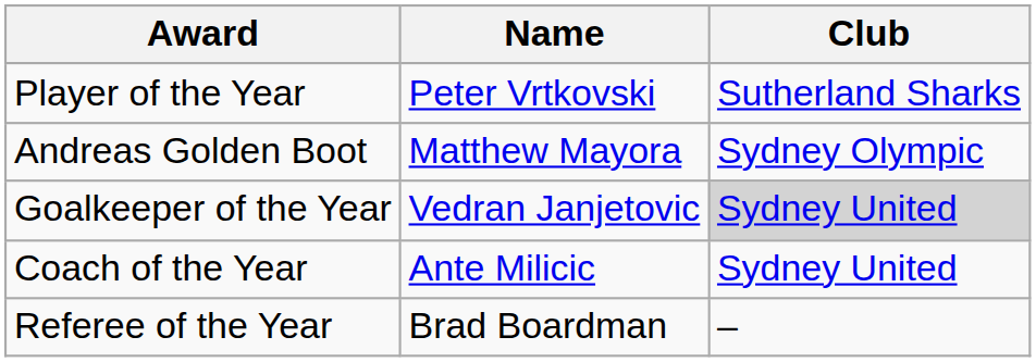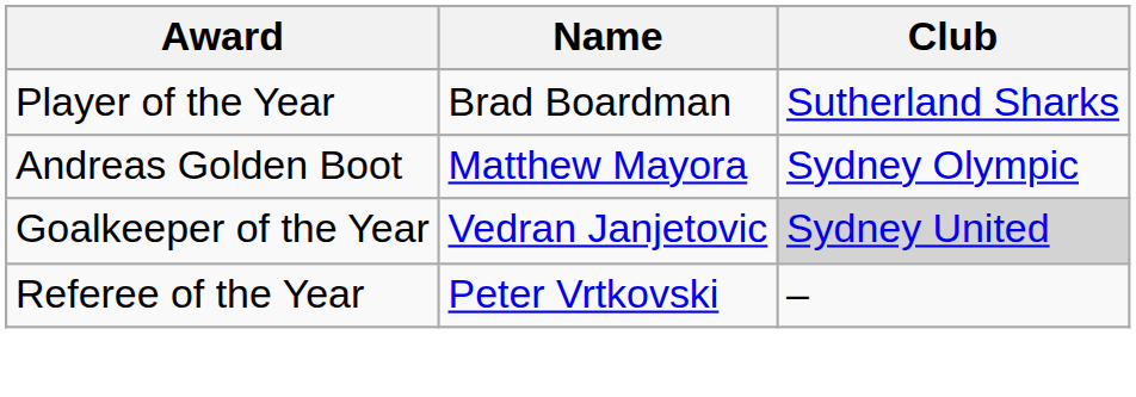 <table class="wikitable">
 <tr>
 <th>Award</th>
 <th>Name</th>
 <th>Club</th>
 </tr>
 <tr>
 <td>Player of the Year</td>
-<td><a href='#'>Peter Vrtkovski</a></td>
+<td>Brad Boardman</td>
 <td><a href='#'>Sutherland Sharks</a></td>
 </tr>
 <tr>
 <td>Andreas Golden Boot</td>
 <td><a href='#'>Matthew Mayora</a></td>
 <td><a href='#'>Sydney Olympic</a></td>
 </tr>
 <tr>
 <td>Goalkeeper of the Year</td>
 <td><a href='#'>Vedran Janjetovic</a></td>
 <td style="background: lightgrey;"><a href='#'>Sydney United</a></td>
 </tr>
 <tr>
-<td>Coach of the Year</td>
-<td><a href='#'>Ante Milicic</a></td>
-<td><a href='#'>Sydney United</a></td>
-</tr>
-<tr>
 <td>Referee of the Year</td>
-<td>Brad Boardman</td>
+<td><a href='#'>Peter Vrtkovski</a></td>
 <td>–</td>
 </tr>
 </table>
